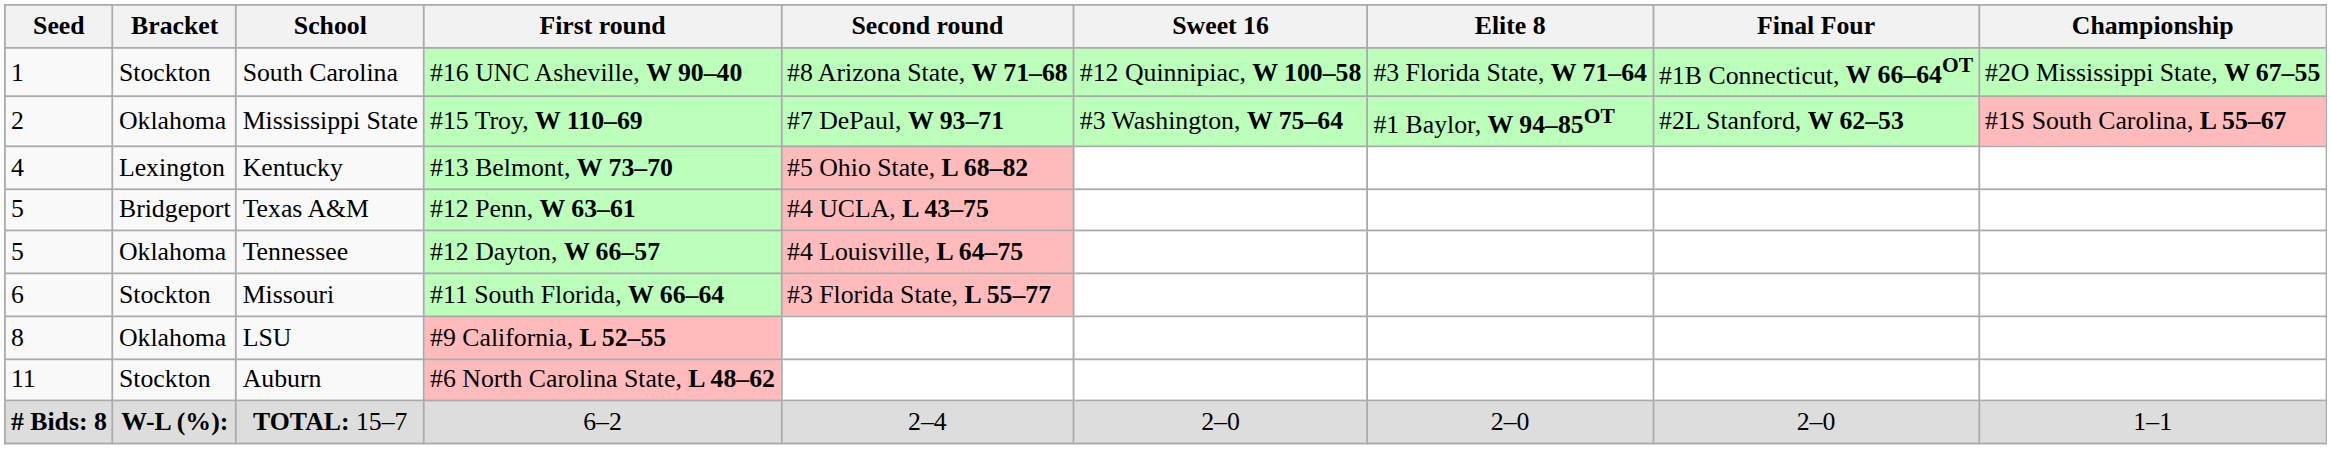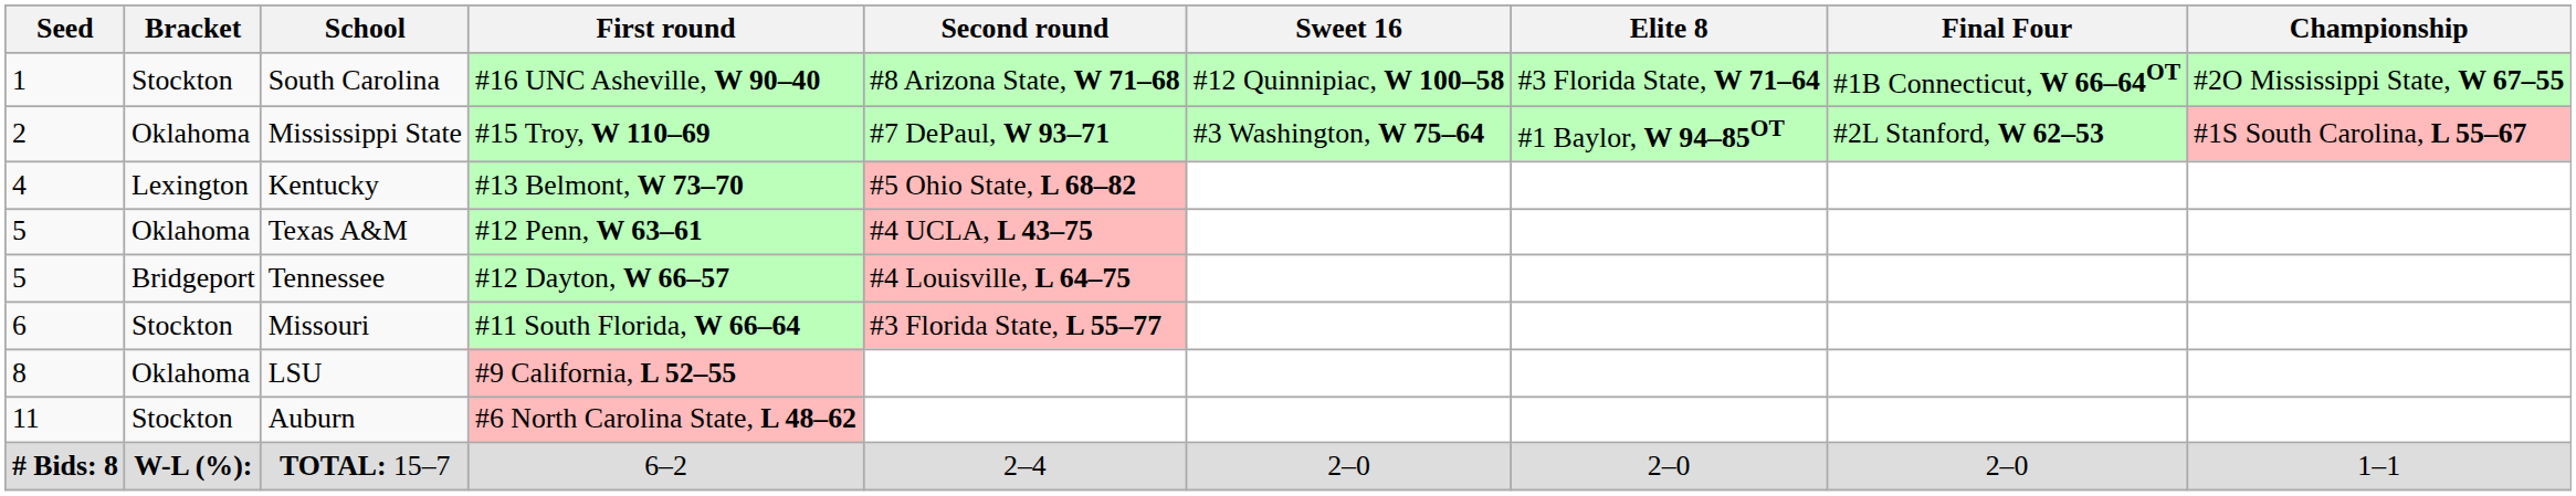 <table class="sortable wikitable" style="white-space:nowrap; font-size:90%;">
 <tr>
 <th>Seed</th>
 <th>Bracket</th>
 <th>School</th>
 <th>First round</th>
 <th>Second round</th>
 <th>Sweet 16</th>
 <th>Elite 8</th>
 <th>Final Four</th>
 <th>Championship</th>
 </tr>
 <tr>
 <td>1</td>
 <td>Stockton</td>
 <td>South Carolina</td>
 <td style="background:#bfb;">#16 UNC Asheville, <strong>W 90–40</strong></td>
 <td style="background:#bfb;">#8 Arizona State, <strong>W 71–68</strong></td>
 <td style="background:#bfb;">#12 Quinnipiac, <strong>W 100–58</strong></td>
 <td style="background:#bfb;">#3 Florida State, <strong>W 71–64</strong></td>
 <td style="background:#bfb;">#1B Connecticut, <strong>W 66–64<sup>OT</sup></strong></td>
 <td style="background:#bfb;">#2O Mississippi State, <strong>W 67–55</strong></td>
 </tr>
 <tr>
 <td>2</td>
 <td>Oklahoma</td>
 <td>Mississippi State</td>
 <td style="background:#bfb;">#15 Troy, <strong>W 110–69</strong></td>
 <td style="background:#bfb;">#7 DePaul, <strong>W 93–71</strong></td>
 <td style="background:#bfb;">#3 Washington, <strong>W 75–64</strong></td>
 <td style="background:#bfb;">#1 Baylor, <strong>W 94–85<sup>OT</sup></strong></td>
 <td style="background:#bfb;">#2L Stanford, <strong>W 62–53</strong></td>
 <td style="background:#fbb;">#1S South Carolina, <strong> L 55–67</strong></td>
 </tr>
 <tr>
 <td>4</td>
 <td>Lexington</td>
 <td>Kentucky</td>
 <td style="background:#bfb;">#13 Belmont, <strong>W 73–70</strong></td>
 <td style="background:#fbb;">#5 Ohio State, <strong>L 68–82</strong></td>
 <td style="background:#fff;"></td>
 <td style="background:#fff;"></td>
 <td style="background:#fff;"></td>
 <td style="background:#fff;"></td>
 </tr>
 <tr>
 <td>5</td>
-<td>Bridgeport</td>
+<td>Oklahoma</td>
 <td>Texas A&M</td>
 <td style="background:#bfb;">#12 Penn, <strong>W 63–61</strong></td>
 <td style="background:#fbb;">#4 UCLA, <strong>L 43–75</strong></td>
 <td style="background:#fff;"></td>
 <td style="background:#fff;"></td>
 <td style="background:#fff;"></td>
 <td style="background:#fff;"></td>
 </tr>
 <tr>
 <td>5</td>
-<td>Oklahoma</td>
+<td>Bridgeport</td>
 <td>Tennessee</td>
 <td style="background:#bfb;">#12 Dayton, <strong>W 66–57</strong></td>
 <td style="background:#fbb;">#4 Louisville, <strong>L 64–75</strong></td>
 <td style="background:#fff;"></td>
 <td style="background:#fff;"></td>
 <td style="background:#fff;"></td>
 <td style="background:#fff;"></td>
 </tr>
 <tr>
 <td>6</td>
 <td>Stockton</td>
 <td>Missouri</td>
 <td style="background:#bfb;">#11 South Florida, <strong>W 66–64</strong></td>
 <td style="background:#fbb;">#3 Florida State, <strong>L 55–77</strong></td>
 <td style="background:#fff;"></td>
 <td style="background:#fff;"></td>
 <td style="background:#fff;"></td>
 <td style="background:#fff;"></td>
 </tr>
 <tr>
 <td>8</td>
 <td>Oklahoma</td>
 <td>LSU</td>
 <td style="background:#fbb;">#9 California, <strong>L 52–55</strong></td>
 <td style="background:#fff;"></td>
 <td style="background:#fff;"></td>
 <td style="background:#fff;"></td>
 <td style="background:#fff;"></td>
 <td style="background:#fff;"></td>
 </tr>
 <tr>
 <td>11</td>
 <td>Stockton</td>
 <td>Auburn</td>
 <td style="background:#fbb;">#6 North Carolina State, <strong>L 48–62</strong></td>
 <td style="background:#fff;"></td>
 <td style="background:#fff;"></td>
 <td style="background:#fff;"></td>
 <td style="background:#fff;"></td>
 <td style="background:#fff;"></td>
 </tr>
 <tr class="sortbottom"  style="text-align:center; background:#ddd;">
 <td><strong># Bids: 8</strong></td>
 <td><strong>W-L (%):</strong></td>
 <td><strong>TOTAL:</strong> 15–7 </td>
 <td>6–2 </td>
 <td>2–4 </td>
 <td>2–0 </td>
 <td>2–0 </td>
 <td>2–0 </td>
 <td>1–1 </td>
 </tr>
 </table>
